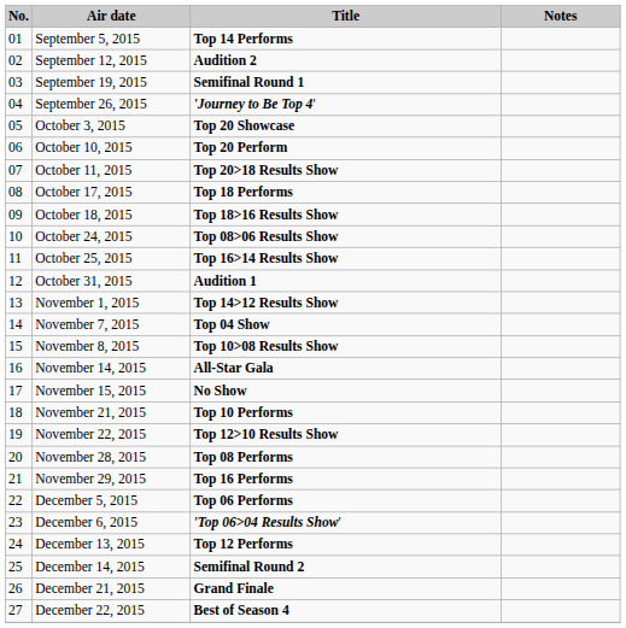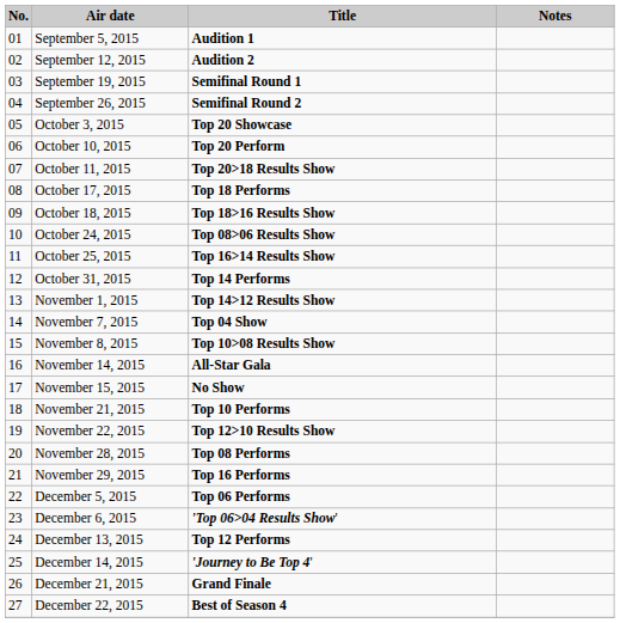 <table class="wikitable" border="1">
 <tr>
 <td bgcolor="#CCCCCC"   align="center" width="15"><strong>No.</strong></td>
 <td bgcolor="#CCCCCC" align="center" width="175"><strong>Air date</strong></td>
 <td bgcolor="#CCCCCC" align="center" width="350"><strong>Title</strong></td>
 <td bgcolor="#CCCCCC" align="center" width="130"><strong>Notes</strong></td>
 </tr>
 <tr>
 <td>01</td>
 <td>September 5, 2015</td>
-<td><strong>Top 14 Performs</strong></td>
+<td><strong>Audition 1</strong></td>
 <td></td>
 </tr>
 <tr>
 <td>02</td>
 <td>September 12, 2015</td>
 <td><strong>Audition 2</strong></td>
 <td></td>
 </tr>
 <tr>
 <td>03</td>
 <td>September 19, 2015</td>
 <td><strong>Semifinal Round 1</strong></td>
 <td></td>
 </tr>
 <tr>
 <td>04</td>
 <td>September 26, 2015</td>
-<td><strong><em>'Journey to Be Top 4</em></strong>'</td>
+<td><strong>Semifinal Round 2</strong></td>
 <td></td>
 </tr>
 <tr>
 <td>05</td>
 <td>October 3, 2015</td>
 <td><strong>Top 20 Showcase</strong></td>
 <td></td>
 </tr>
 <tr>
 <td>06</td>
 <td>October 10, 2015</td>
 <td><strong>Top 20 Perform</strong></td>
 <td></td>
 </tr>
 <tr>
 <td>07</td>
 <td>October 11, 2015</td>
 <td><strong>Top 20>18 Results Show</strong></td>
 <td></td>
 </tr>
 <tr>
 <td>08</td>
 <td>October 17, 2015</td>
 <td><strong>Top 18 Performs</strong></td>
 <td></td>
 </tr>
 <tr>
 <td>09</td>
 <td>October 18, 2015</td>
 <td><strong>Top 18>16 Results Show</strong></td>
 <td></td>
 </tr>
 <tr>
 <td>10</td>
 <td>October 24, 2015</td>
 <td><strong>Top 08>06 Results Show</strong></td>
 <td></td>
 </tr>
 <tr>
 <td>11</td>
 <td>October 25, 2015</td>
 <td><strong>Top 16>14 Results Show</strong></td>
 <td></td>
 </tr>
 <tr>
 <td>12</td>
 <td>October 31, 2015</td>
-<td><strong>Audition 1</strong></td>
+<td><strong>Top 14 Performs</strong></td>
 <td></td>
 </tr>
 <tr>
 <td>13</td>
 <td>November 1, 2015</td>
 <td><strong>Top 14>12 Results Show</strong></td>
 <td></td>
 </tr>
 <tr>
 <td>14</td>
 <td>November 7, 2015</td>
 <td><strong>Top 04 Show</strong></td>
 <td></td>
 </tr>
 <tr>
 <td>15</td>
 <td>November 8, 2015</td>
 <td><strong>Top 10>08 Results Show</strong></td>
 <td></td>
 </tr>
 <tr>
 <td>16</td>
 <td>November 14, 2015</td>
 <td><strong>All-Star Gala</strong></td>
 <td></td>
 </tr>
 <tr>
 <td>17</td>
 <td>November 15, 2015</td>
 <td><strong>No Show</strong></td>
 <td></td>
 </tr>
 <tr>
 <td>18</td>
 <td>November 21, 2015</td>
 <td><strong>Top 10 Performs</strong></td>
 <td></td>
 </tr>
 <tr>
 <td>19</td>
 <td>November 22, 2015</td>
 <td><strong>Top 12>10 Results Show</strong></td>
 <td></td>
 </tr>
 <tr>
 <td>20</td>
 <td>November 28, 2015</td>
 <td><strong>Top 08 Performs</strong></td>
 <td></td>
 </tr>
 <tr>
 <td>21</td>
 <td>November 29, 2015</td>
 <td><strong>Top 16 Performs</strong></td>
 <td></td>
 </tr>
 <tr>
 <td>22</td>
 <td>December 5, 2015</td>
 <td><strong>Top 06 Performs</strong></td>
 <td></td>
 </tr>
 <tr>
 <td>23</td>
 <td>December 6, 2015</td>
 <td><strong><em>'Top 06>04 Results Show</em></strong>'</td>
 <td></td>
 </tr>
 <tr>
 <td>24</td>
 <td>December 13, 2015</td>
 <td><strong>Top 12 Performs</strong></td>
 <td></td>
 </tr>
 <tr>
 <td>25</td>
 <td>December 14, 2015</td>
-<td><strong>Semifinal Round 2</strong></td>
+<td><strong><em>'Journey to Be Top 4</em></strong>'</td>
 <td></td>
 </tr>
 <tr>
 <td>26</td>
 <td>December 21, 2015</td>
 <td><strong>Grand Finale</strong></td>
 <td></td>
 </tr>
 <tr>
 <td>27</td>
 <td>December 22, 2015</td>
 <td><strong>Best of Season 4</strong></td>
 <td></td>
 </tr>
 <tr>
 </tr>
 </table>
